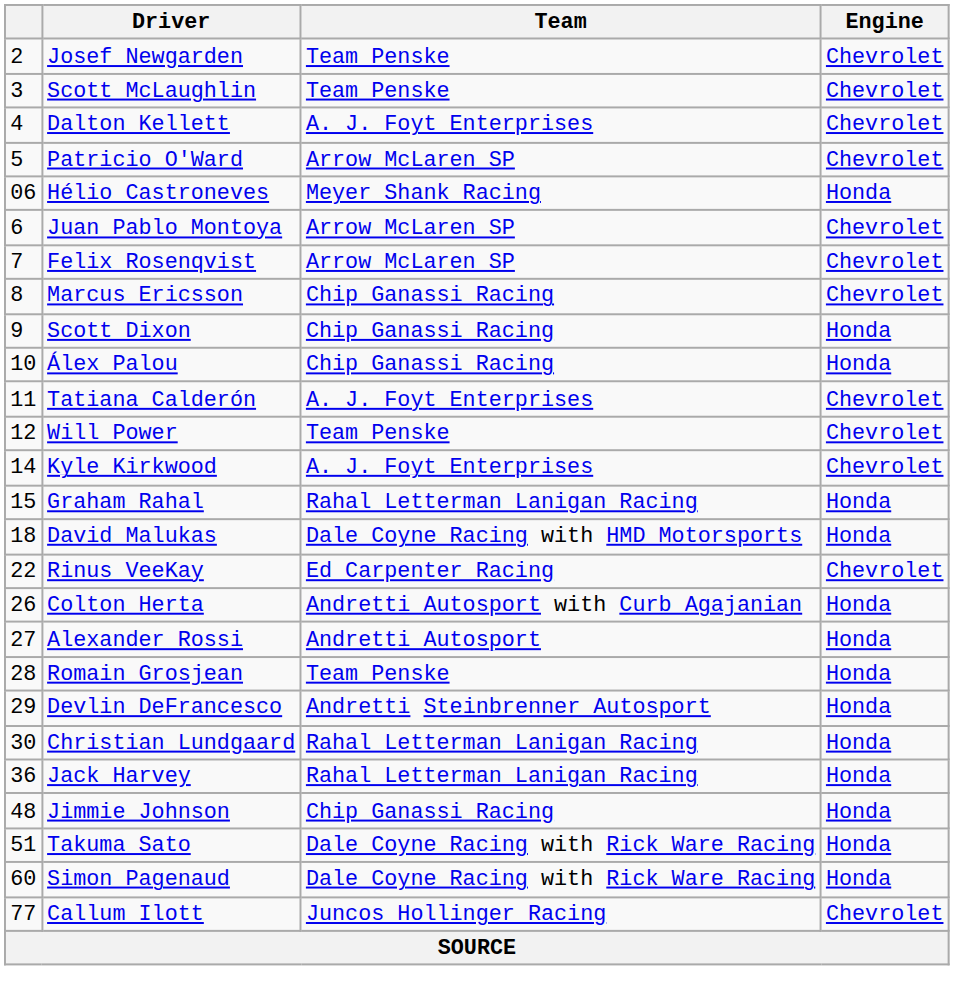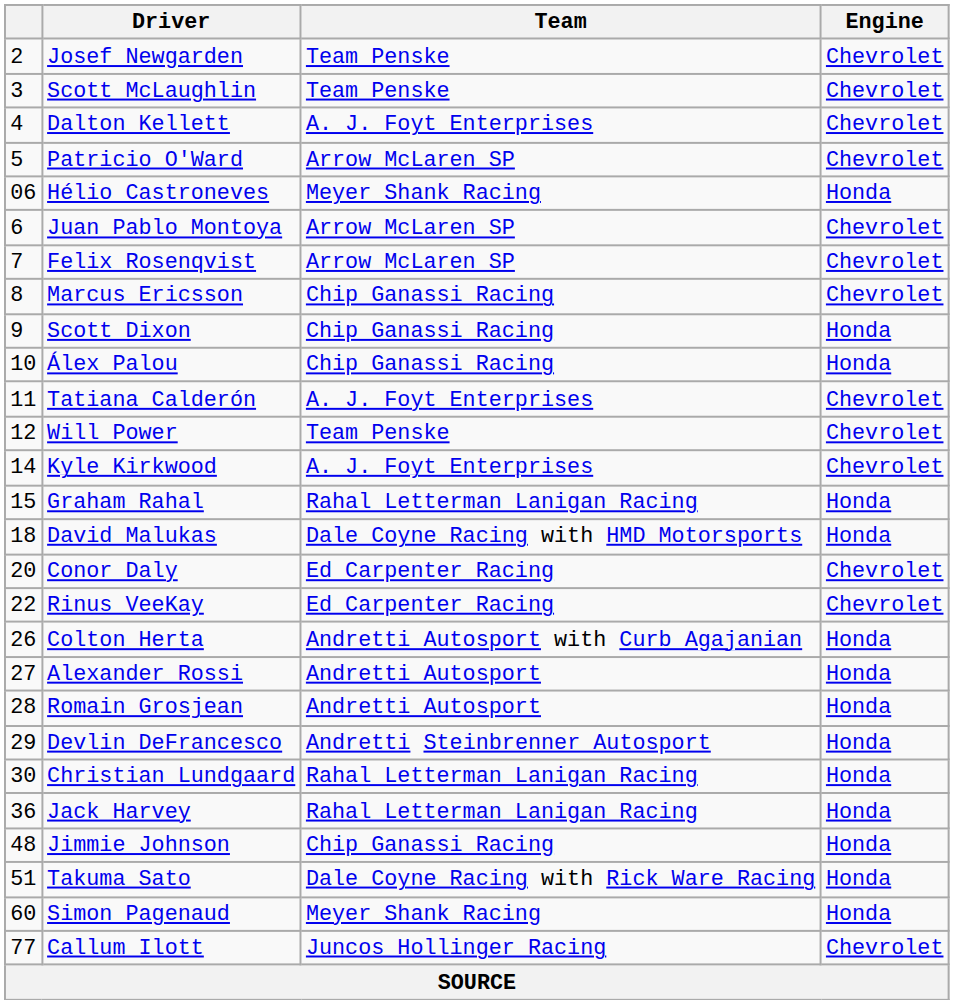 <table class="wikitable" style="font-size: 85%;">
 <tr>
 <th align=center></th>
 <th>Driver</th>
 <th>Team</th>
 <th>Engine</th>
 </tr>
 <tr>
 <td>2</td>
 <td> <a href='#'>Josef Newgarden</a></td>
 <td><a href='#'>Team Penske</a></td>
 <td><a href='#'>Chevrolet</a></td>
 </tr>
 <tr>
 <td>3</td>
 <td> <a href='#'>Scott McLaughlin</a></td>
 <td><a href='#'>Team Penske</a></td>
 <td><a href='#'>Chevrolet</a></td>
 </tr>
 <tr>
 <td>4</td>
 <td> <a href='#'>Dalton Kellett</a></td>
 <td><a href='#'>A. J. Foyt Enterprises</a></td>
 <td><a href='#'>Chevrolet</a></td>
 </tr>
 <tr>
 <td>5</td>
 <td> <a href='#'>Patricio O'Ward</a></td>
 <td><a href='#'>Arrow McLaren SP</a></td>
 <td><a href='#'>Chevrolet</a></td>
 </tr>
 <tr>
 <td>06</td>
 <td> <a href='#'>Hélio Castroneves</a></td>
 <td><a href='#'>Meyer Shank Racing</a></td>
 <td><a href='#'>Honda</a></td>
 </tr>
 <tr>
 <td>6</td>
 <td> <a href='#'>Juan Pablo Montoya</a></td>
 <td><a href='#'>Arrow McLaren SP</a></td>
 <td><a href='#'>Chevrolet</a></td>
 </tr>
 <tr>
 <td>7</td>
 <td> <a href='#'>Felix Rosenqvist</a></td>
 <td><a href='#'>Arrow McLaren SP</a></td>
 <td><a href='#'>Chevrolet</a></td>
 </tr>
 <tr>
 <td>8</td>
 <td> <a href='#'>Marcus Ericsson</a></td>
 <td><a href='#'>Chip Ganassi Racing</a></td>
 <td><a href='#'>Chevrolet</a></td>
 </tr>
 <tr>
 <td>9</td>
 <td> <a href='#'>Scott Dixon</a></td>
 <td><a href='#'>Chip Ganassi Racing</a></td>
 <td><a href='#'>Honda</a></td>
 </tr>
 <tr>
 <td>10</td>
 <td> <a href='#'>Álex Palou</a></td>
 <td><a href='#'>Chip Ganassi Racing</a></td>
 <td><a href='#'>Honda</a></td>
 </tr>
 <tr>
 <td>11</td>
 <td> <a href='#'>Tatiana Calderón</a> <strong></strong></td>
 <td><a href='#'>A. J. Foyt Enterprises</a></td>
 <td><a href='#'>Chevrolet</a></td>
 </tr>
 <tr>
 <td>12</td>
 <td> <a href='#'>Will Power</a> <strong></strong></td>
 <td><a href='#'>Team Penske</a></td>
 <td><a href='#'>Chevrolet</a></td>
 </tr>
 <tr>
 <td>14</td>
 <td> <a href='#'>Kyle Kirkwood</a> <strong></strong></td>
 <td><a href='#'>A. J. Foyt Enterprises</a></td>
 <td><a href='#'>Chevrolet</a></td>
 </tr>
 <tr>
 <td>15</td>
 <td> <a href='#'>Graham Rahal</a></td>
 <td><a href='#'>Rahal Letterman Lanigan Racing</a></td>
 <td><a href='#'>Honda</a></td>
 </tr>
 <tr>
 <td>18</td>
 <td> <a href='#'>David Malukas</a> <strong></strong></td>
 <td><a href='#'>Dale Coyne Racing</a> with <a href='#'>HMD Motorsports</a></td>
 <td><a href='#'>Honda</a></td>
 </tr>
 <tr>
+<td>20</td>
+<td> <a href='#'>Conor Daly</a></td>
+<td><a href='#'>Ed Carpenter Racing</a></td>
+<td><a href='#'>Chevrolet</a></td>
+</tr>
+<tr>
 <td>22</td>
 <td> <a href='#'>Rinus VeeKay</a> <strong></strong></td>
 <td><a href='#'>Ed Carpenter Racing</a></td>
 <td><a href='#'>Chevrolet</a></td>
 </tr>
 <tr>
 <td>26</td>
 <td> <a href='#'>Colton Herta</a></td>
 <td><a href='#'>Andretti Autosport</a> with <a href='#'>Curb Agajanian</a></td>
 <td><a href='#'>Honda</a></td>
 </tr>
 <tr>
 <td>27</td>
 <td> <a href='#'>Alexander Rossi</a></td>
 <td><a href='#'>Andretti Autosport</a></td>
 <td><a href='#'>Honda</a></td>
 </tr>
 <tr>
 <td>28</td>
 <td> <a href='#'>Romain Grosjean</a></td>
-<td><a href='#'>Team Penske</a></td>
+<td><a href='#'>Andretti Autosport</a></td>
 <td><a href='#'>Honda</a></td>
 </tr>
 <tr>
 <td>29</td>
 <td> <a href='#'>Devlin DeFrancesco</a> <strong></strong></td>
 <td><a href='#'>Andretti</a> <a href='#'>Steinbrenner Autosport</a></td>
 <td><a href='#'>Honda</a></td>
 </tr>
 <tr>
 <td>30</td>
 <td> <a href='#'>Christian Lundgaard</a> <strong></strong></td>
 <td><a href='#'>Rahal Letterman Lanigan Racing</a></td>
 <td><a href='#'>Honda</a></td>
 </tr>
 <tr>
 <td>36</td>
 <td> <a href='#'>Jack Harvey</a></td>
 <td><a href='#'>Rahal Letterman Lanigan Racing</a></td>
 <td><a href='#'>Honda</a></td>
 </tr>
 <tr>
 <td>48</td>
 <td> <a href='#'>Jimmie Johnson</a></td>
 <td><a href='#'>Chip Ganassi Racing</a></td>
 <td><a href='#'>Honda</a></td>
 </tr>
 <tr>
 <td>51</td>
 <td> <a href='#'>Takuma Sato</a></td>
 <td><a href='#'>Dale Coyne Racing</a> with <a href='#'>Rick Ware Racing</a></td>
 <td><a href='#'>Honda</a></td>
 </tr>
 <tr>
 <td>60</td>
 <td> <a href='#'>Simon Pagenaud</a> <strong></strong></td>
-<td><a href='#'>Dale Coyne Racing</a> with <a href='#'>Rick Ware Racing</a></td>
+<td><a href='#'>Meyer Shank Racing</a></td>
 <td><a href='#'>Honda</a></td>
 </tr>
 <tr>
 <td>77</td>
 <td> <a href='#'>Callum Ilott</a> <strong></strong></td>
 <td><a href='#'>Juncos Hollinger Racing</a></td>
 <td><a href='#'>Chevrolet</a></td>
 </tr>
 <tr>
 <th colspan=4>SOURCE </th>
 </tr>
 </table>
